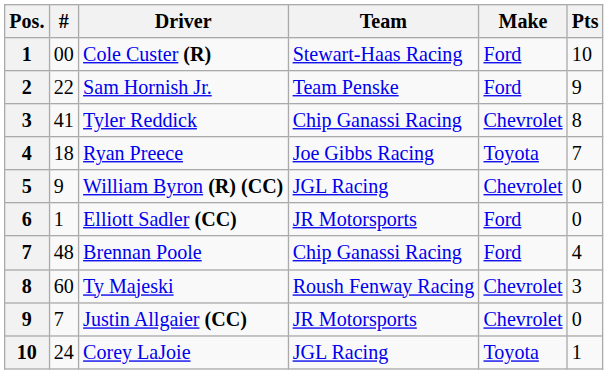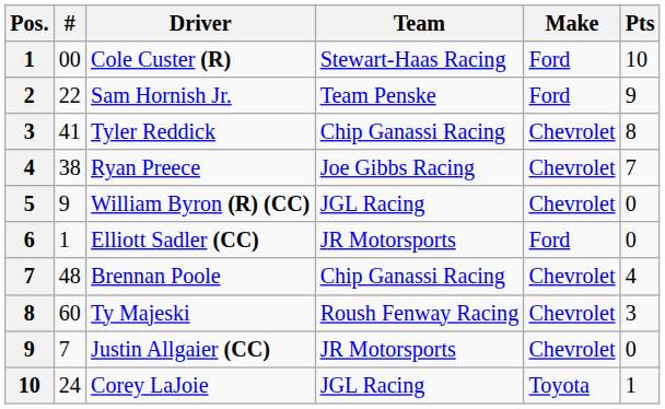 <table class="wikitable" style="font-size:95%">
 <tr>
 <th>Pos.</th>
 <th>#</th>
 <th>Driver</th>
 <th>Team</th>
 <th>Make</th>
 <th>Pts</th>
 </tr>
 <tr>
 <th>1</th>
 <td>00</td>
 <td><a href='#'>Cole Custer</a> <strong>(R)</strong></td>
 <td><a href='#'>Stewart-Haas Racing</a></td>
 <td><a href='#'>Ford</a></td>
 <td>10</td>
 </tr>
 <tr>
 <th>2</th>
 <td>22</td>
 <td><a href='#'>Sam Hornish Jr.</a></td>
 <td><a href='#'>Team Penske</a></td>
 <td><a href='#'>Ford</a></td>
 <td>9</td>
 </tr>
 <tr>
 <th>3</th>
 <td>41</td>
 <td><a href='#'>Tyler Reddick</a></td>
 <td><a href='#'>Chip Ganassi Racing</a></td>
 <td><a href='#'>Chevrolet</a></td>
 <td>8</td>
 </tr>
 <tr>
 <th>4</th>
-<td>18</td>
+<td>38</td>
 <td><a href='#'>Ryan Preece</a></td>
 <td><a href='#'>Joe Gibbs Racing</a></td>
-<td><a href='#'>Toyota</a></td>
+<td><a href='#'>Chevrolet</a></td>
 <td>7</td>
 </tr>
 <tr>
 <th>5</th>
 <td>9</td>
 <td><a href='#'>William Byron</a> <strong>(R) (CC)</strong></td>
 <td><a href='#'>JGL Racing</a></td>
 <td><a href='#'>Chevrolet</a></td>
 <td>0</td>
 </tr>
 <tr>
 <th>6</th>
 <td>1</td>
 <td><a href='#'>Elliott Sadler</a> <strong>(CC)</strong></td>
 <td><a href='#'>JR Motorsports</a></td>
 <td><a href='#'>Ford</a></td>
 <td>0</td>
 </tr>
 <tr>
 <th>7</th>
 <td>48</td>
 <td><a href='#'>Brennan Poole</a></td>
 <td><a href='#'>Chip Ganassi Racing</a></td>
-<td><a href='#'>Ford</a></td>
+<td><a href='#'>Chevrolet</a></td>
 <td>4</td>
 </tr>
 <tr>
 <th>8</th>
 <td>60</td>
 <td><a href='#'>Ty Majeski</a></td>
 <td><a href='#'>Roush Fenway Racing</a></td>
 <td><a href='#'>Chevrolet</a></td>
 <td>3</td>
 </tr>
 <tr>
 <th>9</th>
 <td>7</td>
 <td><a href='#'>Justin Allgaier</a> <strong>(CC)</strong></td>
 <td><a href='#'>JR Motorsports</a></td>
 <td><a href='#'>Chevrolet</a></td>
 <td>0</td>
 </tr>
 <tr>
 <th>10</th>
 <td>24</td>
 <td><a href='#'>Corey LaJoie</a></td>
 <td><a href='#'>JGL Racing</a></td>
 <td><a href='#'>Toyota</a></td>
 <td>1</td>
 </tr>
 </table>
